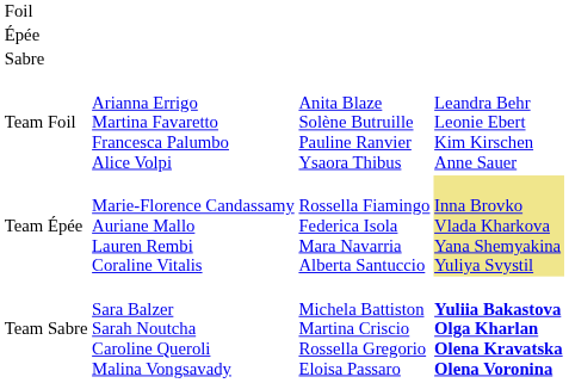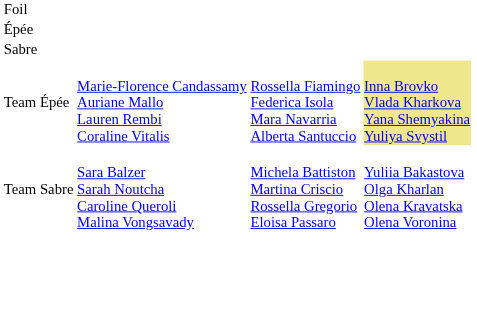 <table>
 <tr>
 <td rowspan=2>Foil</td>
 <td rowspan=2></td>
 <td rowspan=2></td>
 <td></td>
 </tr>
 <tr>
 <td></td>
 </tr>
 <tr>
 <td rowspan=2>Épée</td>
 <td rowspan=2></td>
 <td rowspan=2></td>
 <td></td>
 </tr>
 <tr>
 <td></td>
 </tr>
 <tr>
 <td rowspan=2>Sabre</td>
 <td rowspan=2></td>
 <td rowspan=2></td>
 <td></td>
 </tr>
 <tr>
 <td></td>
 </tr>
 <tr>
-<td>Team Foil</td>
-<td><br><a href='#'>Arianna Errigo</a><br><a href='#'>Martina Favaretto</a><br><a href='#'>Francesca Palumbo</a><br><a href='#'>Alice Volpi</a></td>
-<td><br><a href='#'>Anita Blaze</a><br><a href='#'>Solène Butruille</a><br><a href='#'>Pauline Ranvier</a><br><a href='#'>Ysaora Thibus</a></td>
-<td><br><a href='#'>Leandra Behr</a><br><a href='#'>Leonie Ebert</a><br><a href='#'>Kim Kirschen</a><br><a href='#'>Anne Sauer</a></td>
-</tr>
-<tr>
 <td>Team Épée</td>
 <td><br><a href='#'>Marie-Florence Candassamy</a><br><a href='#'>Auriane Mallo</a><br><a href='#'>Lauren Rembi</a><br><a href='#'>Coraline Vitalis</a></td>
 <td><br><a href='#'>Rossella Fiamingo</a><br><a href='#'>Federica Isola</a><br><a href='#'>Mara Navarria</a><br><a href='#'>Alberta Santuccio</a></td>
 <td style="background: khaki;"><br><a href='#'>Inna Brovko</a><br><a href='#'>Vlada Kharkova</a><br><a href='#'>Yana Shemyakina</a><br><a href='#'>Yuliya Svystil</a></td>
 </tr>
 <tr>
 <td>Team Sabre</td>
 <td><br><a href='#'>Sara Balzer</a><br><a href='#'>Sarah Noutcha</a><br><a href='#'>Caroline Queroli</a><br><a href='#'>Malina Vongsavady</a></td>
 <td><br><a href='#'>Michela Battiston</a><br><a href='#'>Martina Criscio</a><br><a href='#'>Rossella Gregorio</a><br><a href='#'>Eloisa Passaro</a></td>
-<td><strong><br><a href='#'>Yuliia Bakastova</a><br><a href='#'>Olga Kharlan</a><br><a href='#'>Olena Kravatska</a><br><a href='#'>Olena Voronina</a></strong></td>
+<td><br><a href='#'>Yuliia Bakastova</a><br><a href='#'>Olga Kharlan</a><br><a href='#'>Olena Kravatska</a><br><a href='#'>Olena Voronina</a></td>
 </tr>
 </table>
